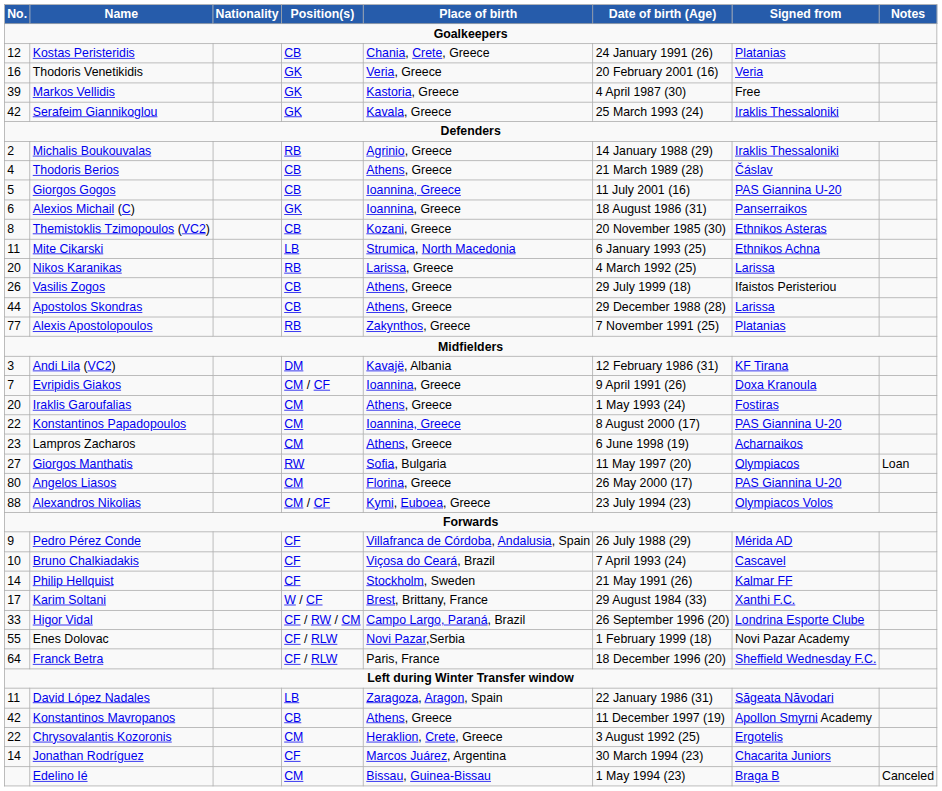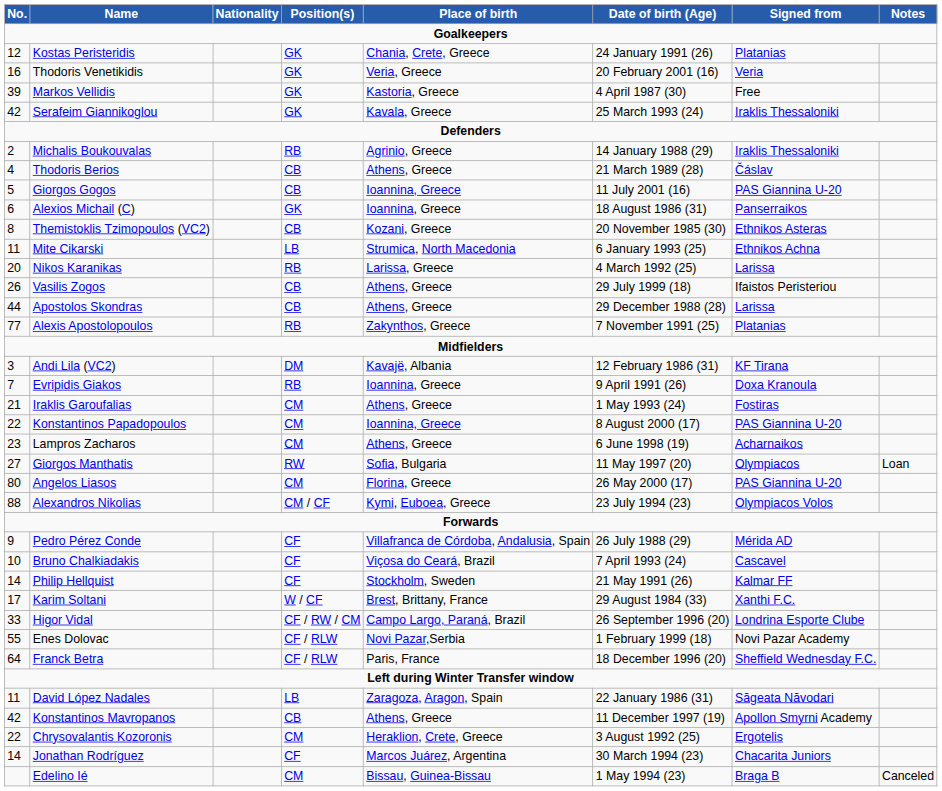 <table class="wikitable">
 <tr>
 <th style="background:#265cab; color:white; text-align:center;">No.</th>
 <th style="background:#265cab; color:white; text-align:center;">Name</th>
 <th style="background:#265cab; color:white; text-align:center;">Nationality</th>
 <th style="background:#265cab; color:white; text-align:center;">Position(s)</th>
 <th style="background:#265cab; color:white; text-align:center;">Place of birth</th>
 <th style="background:#265cab; color:white; text-align:center;">Date of birth (Age)</th>
 <th style="background:#265cab; color:white; text-align:center;">Signed from</th>
 <th style="background:#265cab; color:white; text-align:center;">Notes</th>
 </tr>
 <tr>
 <td colspan=8 style="text-align:center;"><strong>Goalkeepers</strong></td>
 </tr>
 <tr>
 <td>12</td>
 <td><a href='#'>Kostas Peristeridis</a></td>
 <td></td>
-<td><a href='#'>CB</a></td>
+<td><a href='#'>GK</a></td>
 <td><a href='#'>Chania</a>, <a href='#'>Crete</a>, Greece</td>
 <td>24 January 1991 (26)</td>
 <td> <a href='#'>Platanias</a></td>
 <td></td>
 </tr>
 <tr>
 <td>16</td>
 <td>Thodoris Venetikidis</td>
 <td></td>
 <td><a href='#'>GK</a></td>
 <td><a href='#'>Veria</a>, Greece</td>
 <td>20 February 2001 (16)</td>
 <td> <a href='#'>Veria</a></td>
 <td></td>
 </tr>
 <tr>
 <td>39</td>
 <td><a href='#'>Markos Vellidis</a></td>
 <td></td>
 <td><a href='#'>GK</a></td>
 <td><a href='#'>Kastoria</a>, Greece</td>
 <td>4 April 1987 (30)</td>
 <td>Free</td>
 <td></td>
 </tr>
 <tr>
 <td>42</td>
 <td><a href='#'>Serafeim Giannikoglou</a></td>
 <td></td>
 <td><a href='#'>GK</a></td>
 <td><a href='#'>Kavala</a>, Greece</td>
 <td>25 March 1993 (24)</td>
 <td> <a href='#'>Iraklis Thessaloniki</a></td>
 <td></td>
 </tr>
 <tr>
 <td colspan=8 style="text-align:center;"><strong>Defenders</strong></td>
 </tr>
 <tr>
 <td>2</td>
 <td><a href='#'>Michalis Boukouvalas</a></td>
 <td></td>
 <td><a href='#'>RB</a></td>
 <td><a href='#'>Agrinio</a>, Greece</td>
 <td>14 January 1988 (29)</td>
 <td> <a href='#'>Iraklis Thessaloniki</a></td>
 <td></td>
 </tr>
 <tr>
 <td>4</td>
 <td><a href='#'>Thodoris Berios</a></td>
 <td></td>
 <td><a href='#'>CB</a></td>
 <td><a href='#'>Athens</a>, Greece</td>
 <td>21 March 1989 (28)</td>
 <td> <a href='#'>Čáslav</a></td>
 <td></td>
 </tr>
 <tr>
 <td>5</td>
 <td><a href='#'>Giorgos Gogos</a></td>
 <td></td>
 <td><a href='#'>CB</a></td>
 <td><a href='#'>Ioannina, Greece</a></td>
 <td>11 July 2001 (16)</td>
 <td> <a href='#'>PAS Giannina U-20</a></td>
 <td></td>
 </tr>
 <tr>
 <td>6</td>
 <td><a href='#'>Alexios Michail</a> (<a href='#'>C</a>)</td>
 <td></td>
 <td><a href='#'>GK</a></td>
 <td><a href='#'>Ioannina</a>, Greece</td>
 <td>18 August 1986 (31)</td>
 <td> <a href='#'>Panserraikos</a></td>
 <td></td>
 </tr>
 <tr>
 <td>8</td>
 <td><a href='#'>Themistoklis Tzimopoulos</a> (<a href='#'>VC2</a>)</td>
 <td></td>
 <td><a href='#'>CB</a></td>
 <td><a href='#'>Kozani</a>, Greece</td>
 <td>20 November 1985 (30)</td>
 <td> <a href='#'>Ethnikos Asteras</a></td>
 <td></td>
 </tr>
 <tr>
 <td>11</td>
 <td><a href='#'>Mite Cikarski</a></td>
 <td></td>
 <td><a href='#'>LB</a></td>
 <td><a href='#'>Strumica</a>, <a href='#'>North Macedonia</a></td>
 <td>6 January 1993 (25)</td>
 <td> <a href='#'>Ethnikos Achna</a></td>
 <td></td>
 </tr>
 <tr>
 <td>20</td>
 <td><a href='#'>Nikos Karanikas</a></td>
 <td></td>
 <td><a href='#'>RB</a></td>
 <td><a href='#'>Larissa</a>, Greece</td>
 <td>4 March 1992 (25)</td>
 <td> <a href='#'>Larissa</a></td>
 <td></td>
 </tr>
 <tr>
 <td>26</td>
 <td><a href='#'>Vasilis Zogos</a></td>
 <td></td>
 <td><a href='#'>CB</a></td>
 <td><a href='#'>Athens</a>, Greece</td>
 <td>29 July 1999 (18)</td>
 <td> Ifaistos Peristeriou</td>
 <td></td>
 </tr>
 <tr>
 <td>44</td>
 <td><a href='#'>Apostolos Skondras</a></td>
 <td></td>
 <td><a href='#'>CB</a></td>
 <td><a href='#'>Athens</a>, Greece</td>
 <td>29 December 1988 (28)</td>
 <td> <a href='#'>Larissa</a></td>
 <td></td>
 </tr>
 <tr>
 <td>77</td>
 <td><a href='#'>Alexis Apostolopoulos</a></td>
 <td></td>
 <td><a href='#'>RB</a></td>
 <td><a href='#'>Zakynthos</a>, Greece</td>
 <td>7 November 1991 (25)</td>
 <td> <a href='#'>Platanias</a></td>
 <td></td>
 </tr>
 <tr>
 <td colspan=8 style="text-align:center;"><strong>Midfielders</strong></td>
 </tr>
 <tr>
 <td>3</td>
 <td><a href='#'>Andi Lila</a> (<a href='#'>VC2</a>)</td>
 <td></td>
 <td><a href='#'>DM</a></td>
 <td><a href='#'>Kavajë</a>, Albania</td>
 <td>12 February 1986 (31)</td>
 <td> <a href='#'>KF Tirana</a></td>
 <td></td>
 </tr>
 <tr>
 <td>7</td>
 <td><a href='#'>Evripidis Giakos</a></td>
 <td></td>
-<td><a href='#'>CM</a> / <a href='#'>CF</a></td>
+<td><a href='#'>RB</a></td>
 <td><a href='#'>Ioannina</a>, Greece</td>
 <td>9 April 1991 (26)</td>
 <td> <a href='#'>Doxa Kranoula</a></td>
 <td></td>
 </tr>
 <tr>
-<td>20</td>
+<td>21</td>
 <td><a href='#'>Iraklis Garoufalias</a></td>
 <td></td>
 <td><a href='#'>CM</a></td>
 <td><a href='#'>Athens</a>, Greece</td>
 <td>1 May 1993 (24)</td>
 <td> <a href='#'>Fostiras</a></td>
 <td></td>
 </tr>
 <tr>
 <td>22</td>
 <td><a href='#'>Konstantinos Papadopoulos</a></td>
 <td></td>
 <td><a href='#'>CM</a></td>
 <td><a href='#'>Ioannina, Greece</a></td>
 <td>8 August 2000 (17)</td>
 <td> <a href='#'>PAS Giannina U-20</a></td>
 <td></td>
 </tr>
 <tr>
 <td>23</td>
 <td>Lampros Zacharos</td>
 <td></td>
 <td><a href='#'>CM</a></td>
 <td><a href='#'>Athens</a>, Greece</td>
 <td>6 June 1998 (19)</td>
 <td> <a href='#'>Acharnaikos</a></td>
 <td></td>
 </tr>
 <tr>
 <td>27</td>
 <td><a href='#'>Giorgos Manthatis</a></td>
 <td></td>
 <td><a href='#'>RW</a></td>
 <td><a href='#'>Sofia</a>, Bulgaria</td>
 <td>11 May 1997 (20)</td>
 <td> <a href='#'>Olympiacos</a></td>
 <td>Loan</td>
 </tr>
 <tr>
 <td>80</td>
 <td><a href='#'>Angelos Liasos</a></td>
 <td></td>
 <td><a href='#'>CM</a></td>
 <td><a href='#'>Florina</a>, Greece</td>
 <td>26 May 2000 (17)</td>
 <td> <a href='#'>PAS Giannina U-20</a></td>
 <td></td>
 </tr>
 <tr>
 <td>88</td>
 <td><a href='#'>Alexandros Nikolias</a></td>
 <td></td>
 <td><a href='#'>CM</a> / <a href='#'>CF</a></td>
 <td><a href='#'>Kymi</a>, <a href='#'>Euboea</a>, Greece</td>
 <td>23 July 1994 (23)</td>
 <td> <a href='#'>Olympiacos Volos</a></td>
 <td></td>
 </tr>
 <tr>
 <td colspan=8 style="text-align:center;"><strong>Forwards</strong></td>
 </tr>
 <tr>
 <td>9</td>
 <td><a href='#'>Pedro Pérez Conde</a></td>
 <td></td>
 <td><a href='#'>CF</a></td>
 <td><a href='#'>Villafranca de Córdoba</a>, <a href='#'>Andalusia</a>, Spain</td>
 <td>26 July 1988 (29)</td>
 <td> <a href='#'>Mérida AD</a></td>
 <td></td>
 </tr>
 <tr>
 <td>10</td>
 <td><a href='#'>Bruno Chalkiadakis</a></td>
 <td></td>
 <td><a href='#'>CF</a></td>
 <td><a href='#'>Viçosa do Ceará</a>, Brazil</td>
 <td>7 April 1993 (24)</td>
 <td> <a href='#'>Cascavel</a></td>
 <td></td>
 </tr>
 <tr>
 <td>14</td>
 <td><a href='#'>Philip Hellquist</a></td>
 <td></td>
 <td><a href='#'>CF</a></td>
 <td><a href='#'>Stockholm</a>, Sweden</td>
 <td>21 May 1991 (26)</td>
 <td> <a href='#'>Kalmar FF</a></td>
 <td></td>
 </tr>
 <tr>
 <td>17</td>
 <td><a href='#'>Karim Soltani</a></td>
 <td> </td>
 <td><a href='#'>W</a> / <a href='#'>CF</a></td>
 <td><a href='#'>Brest</a>, Brittany, France</td>
 <td>29 August 1984 (33)</td>
 <td> <a href='#'>Xanthi F.C.</a></td>
 <td></td>
 </tr>
 <tr>
 <td>33</td>
 <td><a href='#'>Higor Vidal</a></td>
 <td></td>
 <td><a href='#'>CF</a> / <a href='#'>RW</a> / <a href='#'>CM</a></td>
 <td><a href='#'>Campo Largo, Paraná</a>, Brazil</td>
 <td>26 September 1996 (20)</td>
 <td> <a href='#'>Londrina Esporte Clube</a></td>
 <td></td>
 </tr>
 <tr>
 <td>55</td>
 <td>Enes Dolovac</td>
 <td></td>
 <td><a href='#'>CF</a> / <a href='#'>RLW</a></td>
 <td><a href='#'>Novi Pazar</a>,Serbia</td>
 <td>1 February 1999 (18)</td>
 <td> Novi Pazar Academy</td>
 <td></td>
 </tr>
 <tr>
 <td>64</td>
 <td><a href='#'>Franck Betra</a></td>
 <td></td>
 <td><a href='#'>CF</a> / <a href='#'>RLW</a></td>
 <td>Paris, France</td>
 <td>18 December 1996 (20)</td>
 <td> <a href='#'>Sheffield Wednesday F.C.</a></td>
 <td></td>
 </tr>
 <tr>
 <td colspan=8 style="text-align:center;"><strong>Left during Winter Transfer window</strong></td>
 </tr>
 <tr>
 <td>11</td>
 <td><a href='#'>David López Nadales</a></td>
 <td></td>
 <td><a href='#'>LB</a></td>
 <td><a href='#'>Zaragoza</a>, <a href='#'>Aragon</a>, Spain</td>
 <td>22 January 1986 (31)</td>
 <td> <a href='#'>Săgeata Năvodari</a></td>
 <td></td>
 </tr>
 <tr>
 <td>42</td>
 <td><a href='#'>Konstantinos Mavropanos</a></td>
 <td></td>
 <td><a href='#'>CB</a></td>
 <td><a href='#'>Athens</a>, Greece</td>
 <td>11 December 1997 (19)</td>
 <td> <a href='#'>Apollon Smyrni</a> Academy</td>
 <td></td>
 </tr>
 <tr>
 <td>22</td>
 <td><a href='#'>Chrysovalantis Kozoronis</a></td>
 <td></td>
 <td><a href='#'>CM</a></td>
 <td><a href='#'>Heraklion</a>, <a href='#'>Crete</a>, Greece</td>
 <td>3 August 1992 (25)</td>
 <td> <a href='#'>Ergotelis</a></td>
 <td></td>
 </tr>
 <tr>
 <td>14</td>
 <td><a href='#'>Jonathan Rodríguez</a></td>
 <td></td>
 <td><a href='#'>CF</a></td>
 <td><a href='#'>Marcos Juárez</a>, Argentina</td>
 <td>30 March 1994 (23)</td>
 <td> <a href='#'>Chacarita Juniors</a></td>
 <td></td>
 </tr>
 <tr>
 <td></td>
 <td><a href='#'>Edelino Ié</a></td>
 <td></td>
 <td><a href='#'>CM</a></td>
 <td><a href='#'>Bissau</a>, <a href='#'>Guinea-Bissau</a></td>
 <td>1 May 1994 (23)</td>
 <td> <a href='#'>Braga B</a></td>
 <td>Canceled</td>
 </tr>
 </table>
